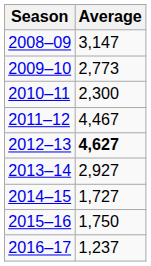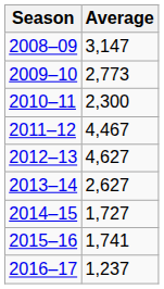 <table class="wikitable">
 <tr>
 <th>Season</th>
 <th>Average</th>
 </tr>
 <tr>
 <td><a href='#'>2008–09</a></td>
 <td>3,147</td>
 </tr>
 <tr>
 <td><a href='#'>2009–10</a></td>
 <td>2,773</td>
 </tr>
 <tr>
 <td><a href='#'>2010–11</a></td>
 <td>2,300 </td>
 </tr>
 <tr>
 <td><a href='#'>2011–12</a></td>
 <td>4,467 </td>
 </tr>
 <tr>
 <td><a href='#'>2012–13</a></td>
-<td><strong>4,627 </strong></td>
+<td>4,627 </td>
 </tr>
 <tr>
 <td><a href='#'>2013–14</a></td>
-<td>2,927 </td>
+<td>2,627 </td>
 </tr>
 <tr>
 <td><a href='#'>2014–15</a></td>
 <td>1,727 </td>
 </tr>
 <tr>
 <td><a href='#'>2015–16</a></td>
-<td>1,750</td>
+<td>1,741</td>
 </tr>
 <tr>
 <td><a href='#'>2016–17</a></td>
 <td>1,237</td>
 </tr>
 </table>
